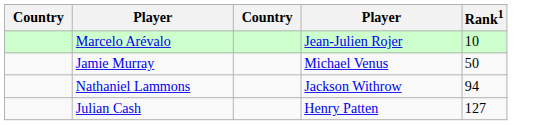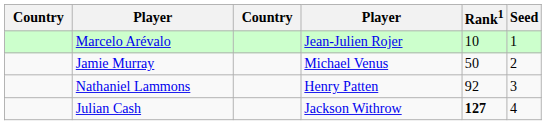 <table class="sortable wikitable">
 <tr>
 <th width="70">Country</th>
 <th width="175">Player</th>
 <th width="70">Country</th>
 <th width="175">Player</th>
 <th>Rank<sup>1</sup></th>
+<th>Seed</th>
 </tr>
 <tr bgcolor=#cfc>
 <td></td>
 <td><a href='#'>Marcelo Arévalo</a></td>
 <td></td>
 <td><a href='#'>Jean-Julien Rojer</a></td>
 <td>10</td>
+<td>1</td>
 </tr>
 <tr>
 <td></td>
 <td><a href='#'>Jamie Murray</a></td>
 <td></td>
 <td><a href='#'>Michael Venus</a></td>
 <td>50</td>
+<td>2</td>
 </tr>
 <tr>
 <td></td>
 <td><a href='#'>Nathaniel Lammons</a></td>
 <td></td>
-<td><a href='#'>Jackson Withrow</a></td>
-<td>94</td>
+<td><a href='#'>Henry Patten</a></td>
+<td>92</td>
+<td>3</td>
 </tr>
 <tr>
 <td></td>
 <td><a href='#'>Julian Cash</a></td>
 <td></td>
-<td><a href='#'>Henry Patten</a></td>
-<td>127</td>
+<td><a href='#'>Jackson Withrow</a></td>
+<td><strong>127</strong></td>
+<td>4</td>
 </tr>
 </table>
